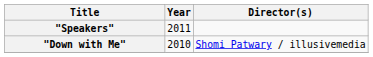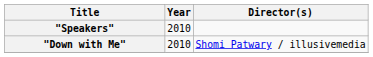 <table class="wikitable plainrowheaders">
 <tr>
 <th scope="col" style="width:16em;">Title</th>
 <th scope="col">Year</th>
 <th scope="col">Director(s)</th>
 </tr>
 <tr>
 <th scope="row">"Speakers"</th>
-<td>2011</td>
+<td>2010</td>
 <td></td>
 </tr>
 <tr>
 <th scope="row">"Down with Me"</th>
 <td>2010</td>
 <td><a href='#'>Shomi Patwary</a> / illusivemedia</td>
 </tr>
 <tr>
 </tr>
 </table>
